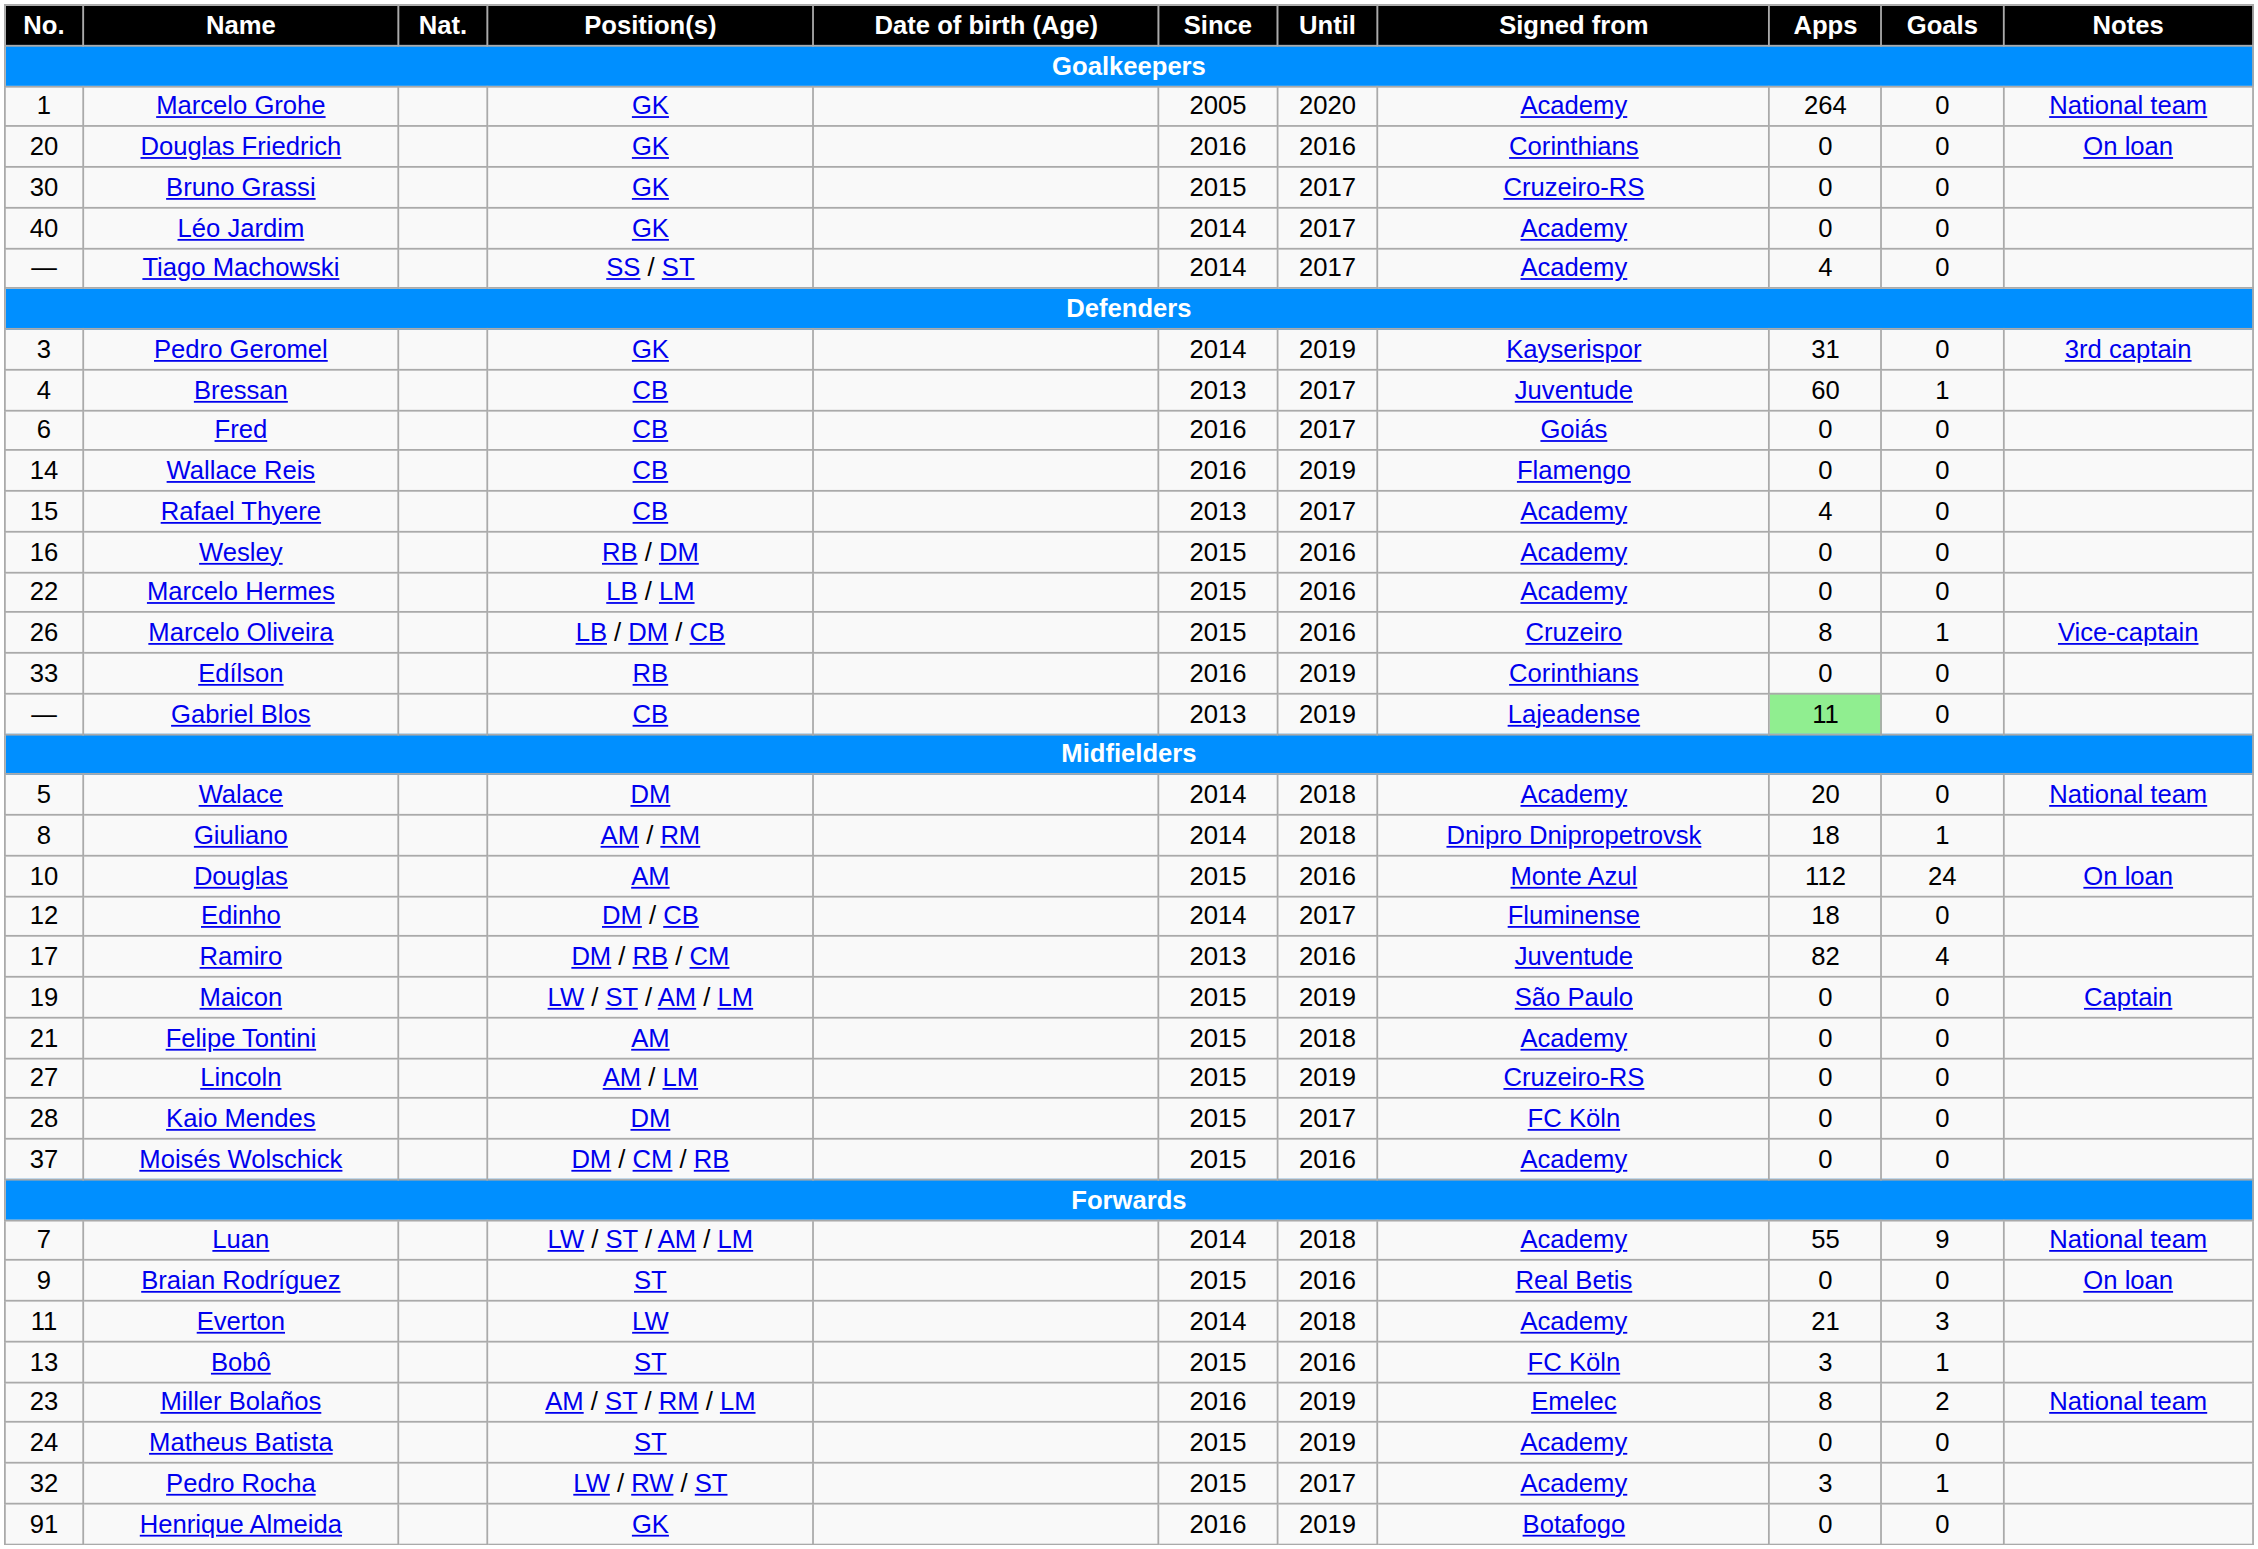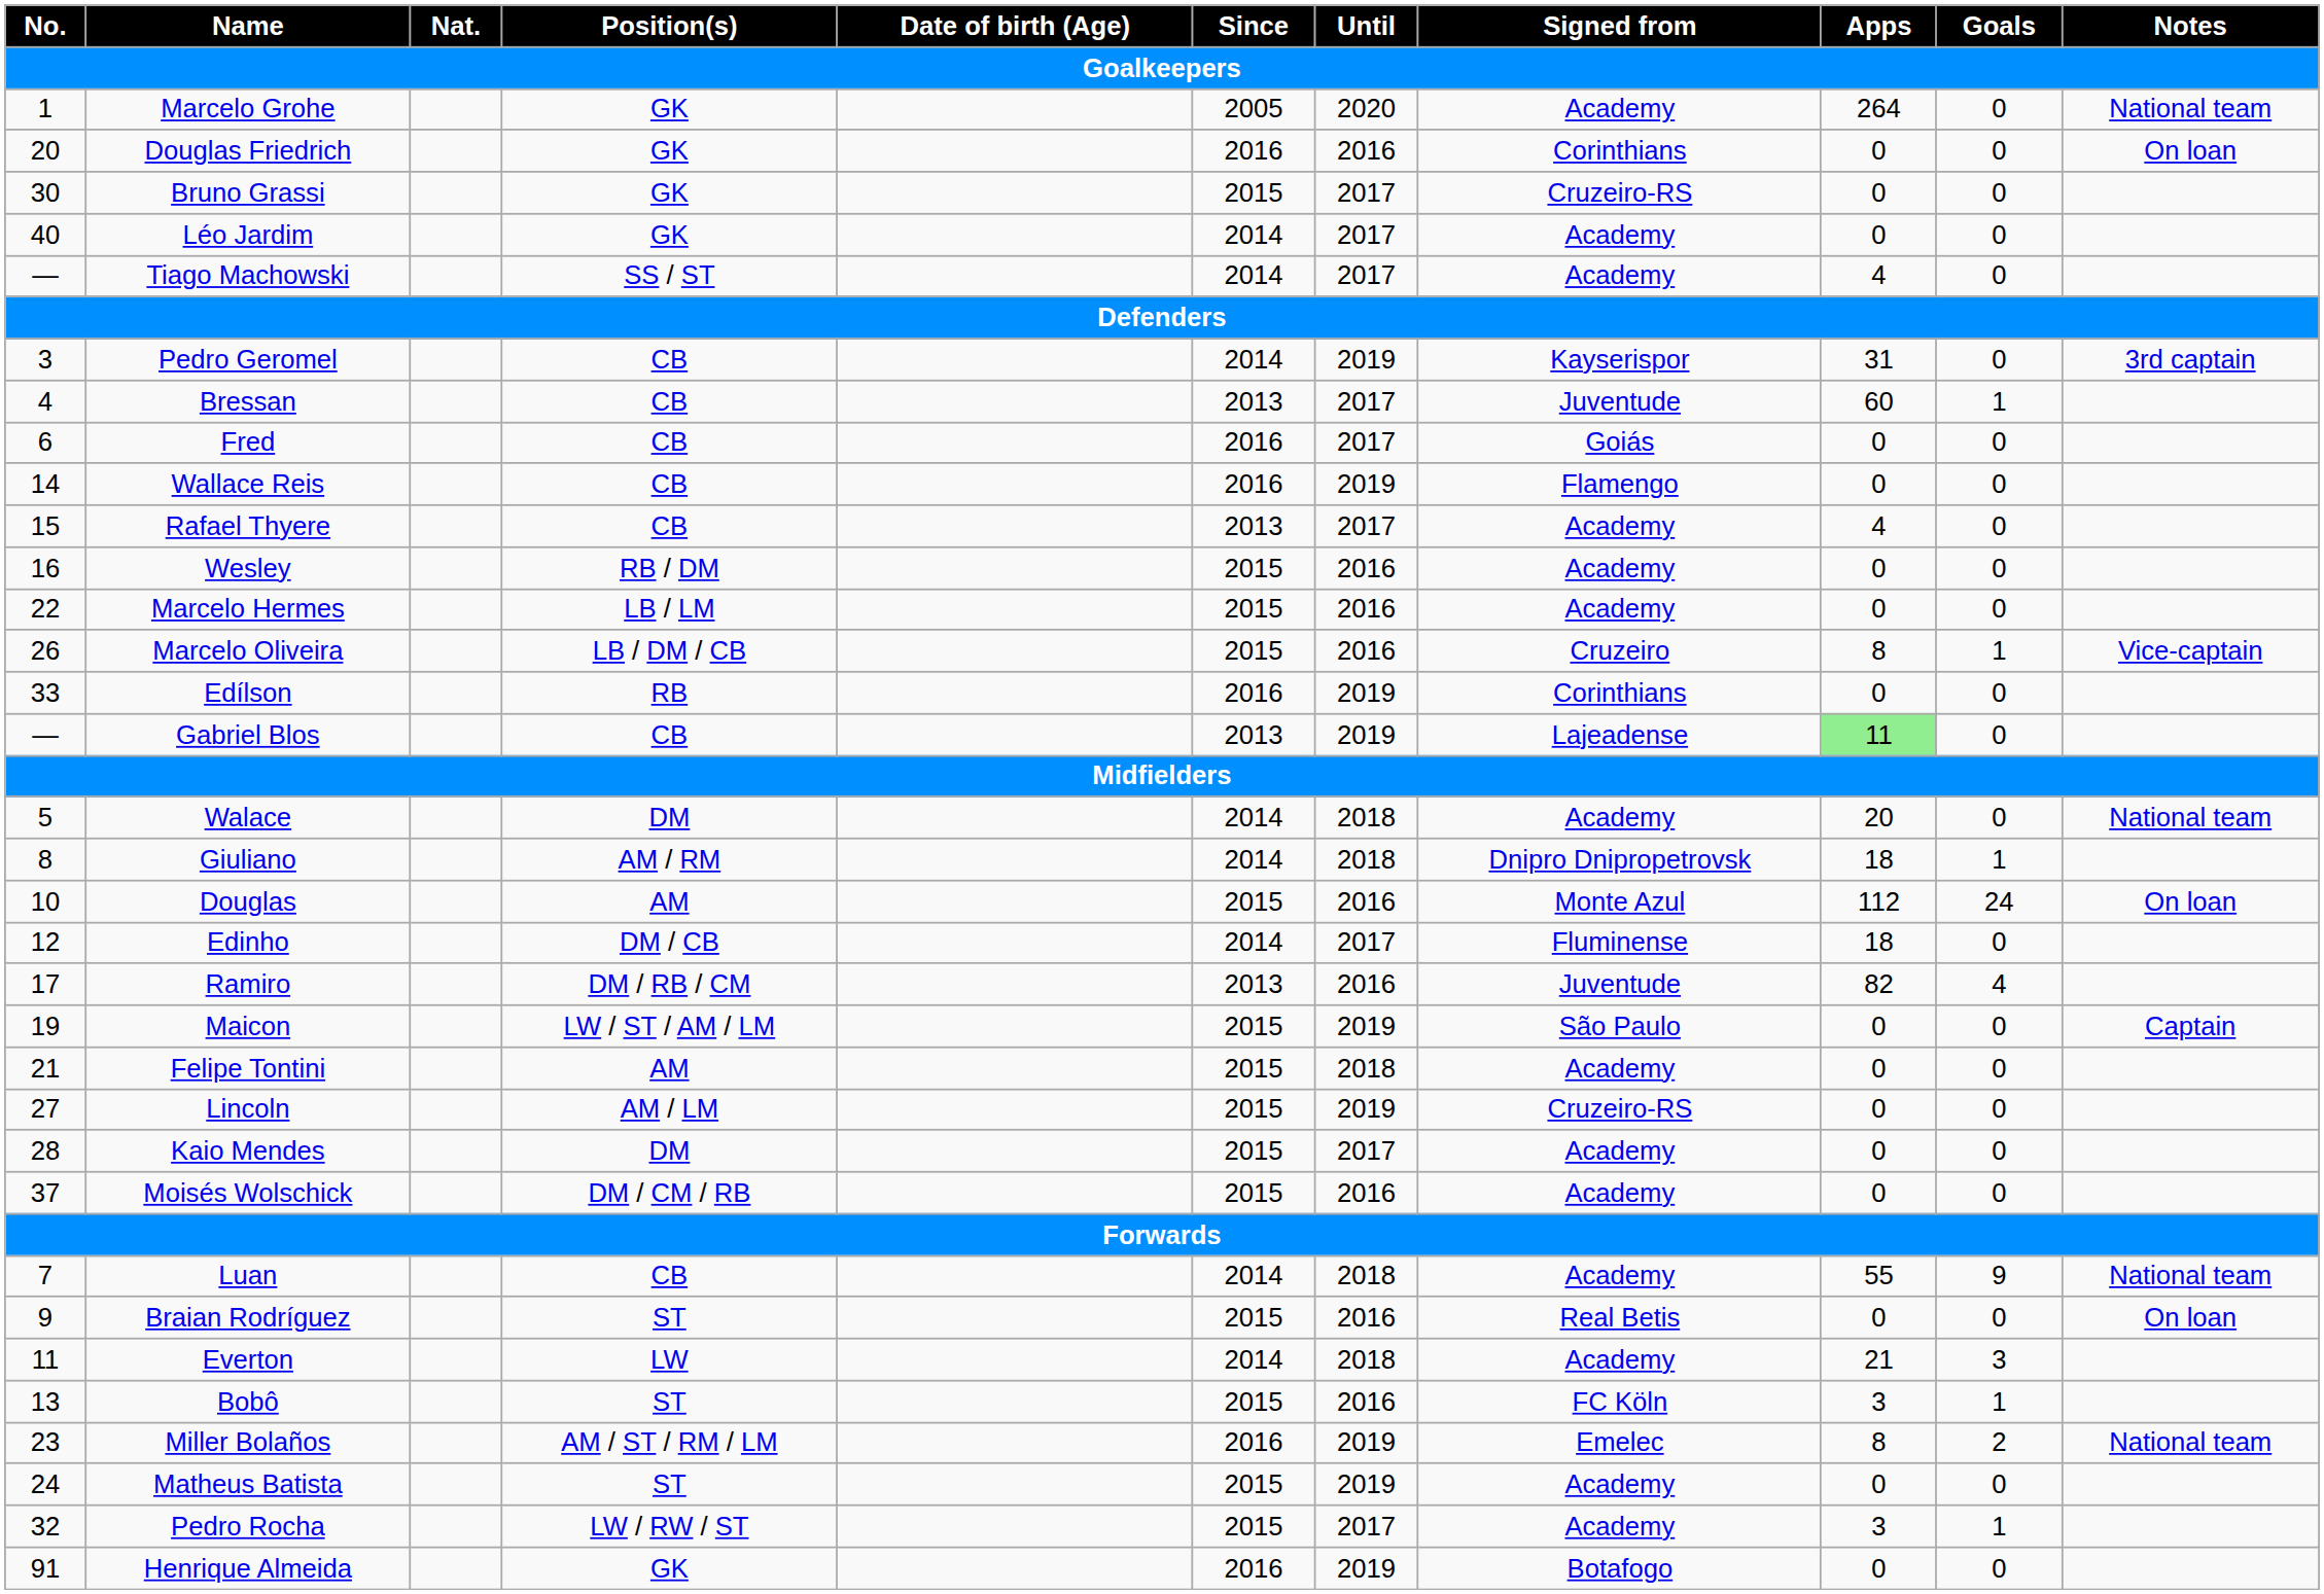 <table class="wikitable"  style="text-align:center; font-size:90%; width:100%;">
 <tr>
 <th style="background:#000; color:white; text-align:center;">No.</th>
 <th style="background:#000; color:white; text-align:center;">Name</th>
 <th style="background:#000; color:white; text-align:center;">Nat.</th>
 <th style="background:#000; color:white; text-align:center;">Position(s)</th>
 <th style="background:#000; color:white; text-align:center;">Date of birth (Age)</th>
 <th style="background:#000; color:white; text-align:center;">Since</th>
 <th style="background:#000; color:white; text-align:center;">Until</th>
 <th style="background:#000; color:white; text-align:center;">Signed from</th>
 <th style="background:#000; color:white; text-align:center;">Apps</th>
 <th style="background:#000; color:white; text-align:center;">Goals</th>
 <th style="background:#000; color:white; text-align:center;">Notes</th>
 </tr>
 <tr>
 <th colspan="11" style="background:#008FFF; color:white; text-align:center;">Goalkeepers</th>
 </tr>
 <tr>
 <td>1</td>
 <td><a href='#'>Marcelo Grohe</a></td>
 <td></td>
 <td><a href='#'>GK</a></td>
 <td></td>
 <td>2005</td>
 <td>2020</td>
 <td><a href='#'>Academy</a></td>
 <td>264</td>
 <td>0</td>
 <td><a href='#'>National team</a></td>
 </tr>
 <tr>
 <td>20</td>
 <td><a href='#'>Douglas Friedrich</a></td>
 <td></td>
 <td><a href='#'>GK</a></td>
 <td></td>
 <td>2016</td>
 <td>2016</td>
 <td> <a href='#'>Corinthians</a></td>
 <td>0</td>
 <td>0</td>
 <td><a href='#'>On loan</a></td>
 </tr>
 <tr>
 <td>30</td>
 <td><a href='#'>Bruno Grassi</a></td>
 <td></td>
 <td><a href='#'>GK</a></td>
 <td></td>
 <td>2015</td>
 <td>2017</td>
 <td> <a href='#'>Cruzeiro-RS</a></td>
 <td>0</td>
 <td>0</td>
 <td></td>
 </tr>
 <tr>
 <td>40</td>
 <td><a href='#'>Léo Jardim</a></td>
 <td></td>
 <td><a href='#'>GK</a></td>
 <td></td>
 <td>2014</td>
 <td>2017</td>
 <td><a href='#'>Academy</a></td>
 <td>0</td>
 <td>0</td>
 <td></td>
 </tr>
 <tr>
 <td>—</td>
 <td><a href='#'>Tiago Machowski</a></td>
 <td></td>
 <td><a href='#'>SS</a> / <a href='#'>ST</a></td>
 <td></td>
 <td>2014</td>
 <td>2017</td>
 <td><a href='#'>Academy</a></td>
 <td>4</td>
 <td>0</td>
 <td></td>
 </tr>
 <tr>
 <th colspan="11" style="background:#008FFF; color:white; text-align:center;">Defenders</th>
 </tr>
 <tr>
 <td>3</td>
 <td><a href='#'>Pedro Geromel</a></td>
 <td></td>
-<td><a href='#'>GK</a></td>
+<td><a href='#'>CB</a></td>
 <td></td>
 <td>2014</td>
 <td>2019</td>
 <td> <a href='#'>Kayserispor</a></td>
 <td>31</td>
 <td>0</td>
 <td><a href='#'>3rd captain</a></td>
 </tr>
 <tr>
 <td>4</td>
 <td><a href='#'>Bressan</a></td>
 <td></td>
 <td><a href='#'>CB</a></td>
 <td></td>
 <td>2013</td>
 <td>2017</td>
 <td> <a href='#'>Juventude</a></td>
 <td>60</td>
 <td>1</td>
 <td></td>
 </tr>
 <tr>
 <td>6</td>
 <td><a href='#'>Fred</a></td>
 <td></td>
 <td><a href='#'>CB</a></td>
 <td></td>
 <td>2016</td>
 <td>2017</td>
 <td> <a href='#'>Goiás</a></td>
 <td>0</td>
 <td>0</td>
 <td></td>
 </tr>
 <tr>
 <td>14</td>
 <td><a href='#'>Wallace Reis</a></td>
 <td></td>
 <td><a href='#'>CB</a></td>
 <td></td>
 <td>2016</td>
 <td>2019</td>
 <td> <a href='#'>Flamengo</a></td>
 <td>0</td>
 <td>0</td>
 <td></td>
 </tr>
 <tr>
 <td>15</td>
 <td><a href='#'>Rafael Thyere</a></td>
 <td></td>
 <td><a href='#'>CB</a></td>
 <td></td>
 <td>2013</td>
 <td>2017</td>
 <td><a href='#'>Academy</a></td>
 <td>4</td>
 <td>0</td>
 <td></td>
 </tr>
 <tr>
 <td>16</td>
 <td><a href='#'>Wesley</a></td>
 <td></td>
 <td><a href='#'>RB</a> / <a href='#'>DM</a></td>
 <td></td>
 <td>2015</td>
 <td>2016</td>
 <td><a href='#'>Academy</a></td>
 <td>0</td>
 <td>0</td>
 <td></td>
 </tr>
 <tr>
 <td>22</td>
 <td><a href='#'>Marcelo Hermes</a></td>
 <td></td>
 <td><a href='#'>LB</a> / <a href='#'>LM</a></td>
 <td></td>
 <td>2015</td>
 <td>2016</td>
 <td><a href='#'>Academy</a></td>
 <td>0</td>
 <td>0</td>
 <td></td>
 </tr>
 <tr>
 <td>26</td>
 <td><a href='#'>Marcelo Oliveira</a></td>
 <td></td>
 <td><a href='#'>LB</a> / <a href='#'>DM</a> / <a href='#'>CB</a></td>
 <td></td>
 <td>2015</td>
 <td>2016</td>
 <td> <a href='#'>Cruzeiro</a></td>
 <td>8</td>
 <td>1</td>
 <td><a href='#'>Vice-captain</a></td>
 </tr>
 <tr>
 <td>33</td>
 <td><a href='#'>Edílson</a></td>
 <td></td>
 <td><a href='#'>RB</a></td>
 <td></td>
 <td>2016</td>
 <td>2019</td>
 <td> <a href='#'>Corinthians</a></td>
 <td>0</td>
 <td>0</td>
 <td></td>
 </tr>
 <tr>
 <td>—</td>
 <td><a href='#'>Gabriel Blos</a></td>
 <td></td>
 <td><a href='#'>CB</a></td>
 <td></td>
 <td>2013</td>
 <td>2019</td>
 <td> <a href='#'>Lajeadense</a></td>
 <td style="background: lightgreen;">11</td>
 <td>0</td>
 <td></td>
 </tr>
 <tr>
 <th colspan="11" style="background:#008FFF; color:white; text-align:center;">Midfielders</th>
 </tr>
 <tr>
 <td>5</td>
 <td><a href='#'>Walace</a></td>
 <td></td>
 <td><a href='#'>DM</a></td>
 <td></td>
 <td>2014</td>
 <td>2018</td>
 <td><a href='#'>Academy</a></td>
 <td>20</td>
 <td>0</td>
 <td><a href='#'>National team</a></td>
 </tr>
 <tr>
 <td>8</td>
 <td><a href='#'>Giuliano</a></td>
 <td></td>
 <td><a href='#'>AM</a> / <a href='#'>RM</a></td>
 <td></td>
 <td>2014</td>
 <td>2018</td>
 <td> <a href='#'>Dnipro Dnipropetrovsk</a></td>
 <td>18</td>
 <td>1</td>
 <td></td>
 </tr>
 <tr>
 <td>10</td>
 <td><a href='#'>Douglas</a></td>
 <td></td>
 <td><a href='#'>AM</a></td>
 <td></td>
 <td>2015</td>
 <td>2016</td>
 <td> <a href='#'>Monte Azul</a></td>
 <td>112</td>
 <td>24</td>
 <td><a href='#'>On loan</a></td>
 </tr>
 <tr>
 <td>12</td>
 <td><a href='#'>Edinho</a></td>
 <td></td>
 <td><a href='#'>DM</a> / <a href='#'>CB</a></td>
 <td></td>
 <td>2014</td>
 <td>2017</td>
 <td> <a href='#'>Fluminense</a></td>
 <td>18</td>
 <td>0</td>
 <td></td>
 </tr>
 <tr>
 <td>17</td>
 <td><a href='#'>Ramiro</a></td>
 <td></td>
 <td><a href='#'>DM</a> / <a href='#'>RB</a> / <a href='#'>CM</a></td>
 <td></td>
 <td>2013</td>
 <td>2016</td>
 <td> <a href='#'>Juventude</a></td>
 <td>82</td>
 <td>4</td>
 <td></td>
 </tr>
 <tr>
 <td>19</td>
 <td><a href='#'>Maicon</a></td>
 <td></td>
 <td><a href='#'>LW</a> / <a href='#'>ST</a> / <a href='#'>AM</a> / <a href='#'>LM</a></td>
 <td></td>
 <td>2015</td>
 <td>2019</td>
 <td> <a href='#'>São Paulo</a></td>
 <td>0</td>
 <td>0</td>
 <td><a href='#'>Captain</a></td>
 </tr>
 <tr>
 <td>21</td>
 <td><a href='#'>Felipe Tontini</a></td>
 <td></td>
 <td><a href='#'>AM</a></td>
 <td></td>
 <td>2015</td>
 <td>2018</td>
 <td><a href='#'>Academy</a></td>
 <td>0</td>
 <td>0</td>
 <td></td>
 </tr>
 <tr>
 <td>27</td>
 <td><a href='#'>Lincoln</a></td>
 <td></td>
 <td><a href='#'>AM</a> / <a href='#'>LM</a></td>
 <td></td>
 <td>2015</td>
 <td>2019</td>
 <td> <a href='#'>Cruzeiro-RS</a></td>
 <td>0</td>
 <td>0</td>
 <td></td>
 </tr>
 <tr>
 <td>28</td>
 <td><a href='#'>Kaio Mendes</a></td>
 <td></td>
 <td><a href='#'>DM</a></td>
 <td></td>
 <td>2015</td>
 <td>2017</td>
-<td> <a href='#'>FC Köln</a></td>
+<td><a href='#'>Academy</a></td>
 <td>0</td>
 <td>0</td>
 <td></td>
 </tr>
 <tr>
 <td>37</td>
 <td><a href='#'>Moisés Wolschick</a></td>
 <td></td>
 <td><a href='#'>DM</a> / <a href='#'>CM</a> / <a href='#'>RB</a></td>
 <td></td>
 <td>2015</td>
 <td>2016</td>
 <td><a href='#'>Academy</a></td>
 <td>0</td>
 <td>0</td>
 <td></td>
 </tr>
 <tr>
 <th colspan="11" style="background:#008FFF; color:white; text-align:center;">Forwards</th>
 </tr>
 <tr>
 <td>7</td>
 <td><a href='#'>Luan</a></td>
 <td></td>
-<td><a href='#'>LW</a> / <a href='#'>ST</a> / <a href='#'>AM</a> / <a href='#'>LM</a></td>
+<td><a href='#'>CB</a></td>
 <td></td>
 <td>2014</td>
 <td>2018</td>
 <td><a href='#'>Academy</a></td>
 <td>55</td>
 <td>9</td>
 <td><a href='#'>National team</a></td>
 </tr>
 <tr>
 <td>9</td>
 <td><a href='#'>Braian Rodríguez</a></td>
 <td></td>
 <td><a href='#'>ST</a></td>
 <td></td>
 <td>2015</td>
 <td>2016</td>
 <td> <a href='#'>Real Betis</a></td>
 <td>0</td>
 <td>0</td>
 <td><a href='#'>On loan</a></td>
 </tr>
 <tr>
 <td>11</td>
 <td><a href='#'>Everton</a></td>
 <td></td>
 <td><a href='#'>LW</a></td>
 <td></td>
 <td>2014</td>
 <td>2018</td>
 <td><a href='#'>Academy</a></td>
 <td>21</td>
 <td>3</td>
 <td></td>
 </tr>
 <tr>
 <td>13</td>
 <td><a href='#'>Bobô</a></td>
 <td></td>
 <td><a href='#'>ST</a></td>
 <td></td>
 <td>2015</td>
 <td>2016</td>
 <td> <a href='#'>FC Köln</a></td>
 <td>3</td>
 <td>1</td>
 <td></td>
 </tr>
 <tr>
 <td>23</td>
 <td><a href='#'>Miller Bolaños</a></td>
 <td></td>
 <td><a href='#'>AM</a> / <a href='#'>ST</a> / <a href='#'>RM</a> / <a href='#'>LM</a></td>
 <td></td>
 <td>2016</td>
 <td>2019</td>
 <td> <a href='#'>Emelec</a></td>
 <td>8</td>
 <td>2</td>
 <td><a href='#'>National team</a></td>
 </tr>
 <tr>
 <td>24</td>
 <td><a href='#'>Matheus Batista</a></td>
 <td></td>
 <td><a href='#'>ST</a></td>
 <td></td>
 <td>2015</td>
 <td>2019</td>
 <td><a href='#'>Academy</a></td>
 <td>0</td>
 <td>0</td>
 <td></td>
 </tr>
 <tr>
 <td>32</td>
 <td><a href='#'>Pedro Rocha</a></td>
 <td></td>
 <td><a href='#'>LW</a> / <a href='#'>RW</a> / <a href='#'>ST</a></td>
 <td></td>
 <td>2015</td>
 <td>2017</td>
 <td><a href='#'>Academy</a></td>
 <td>3</td>
 <td>1</td>
 <td></td>
 </tr>
 <tr>
 <td>91</td>
 <td><a href='#'>Henrique Almeida</a></td>
 <td></td>
 <td><a href='#'>GK</a></td>
 <td></td>
 <td>2016</td>
 <td>2019</td>
 <td> <a href='#'>Botafogo</a></td>
 <td>0</td>
 <td>0</td>
 <td></td>
 </tr>
 </table>
